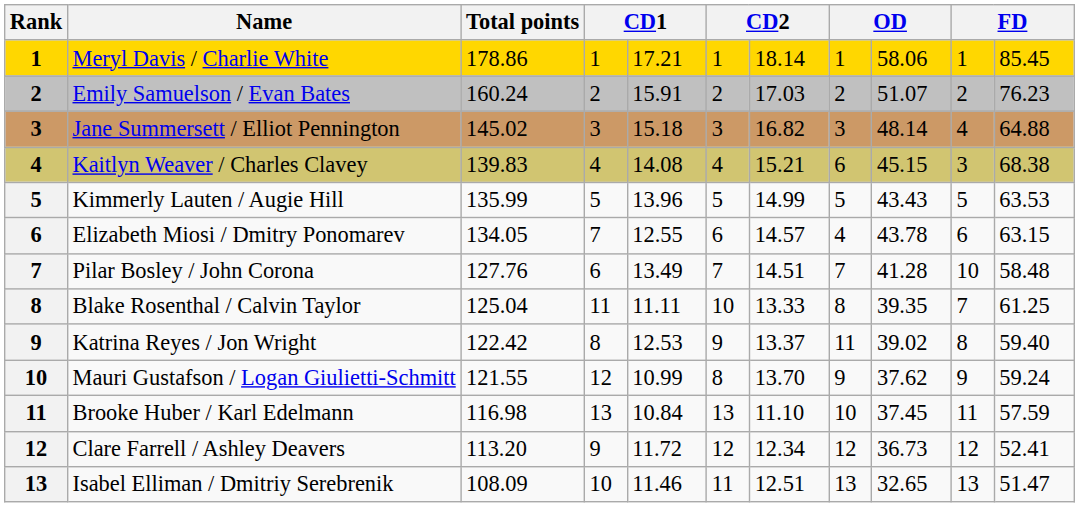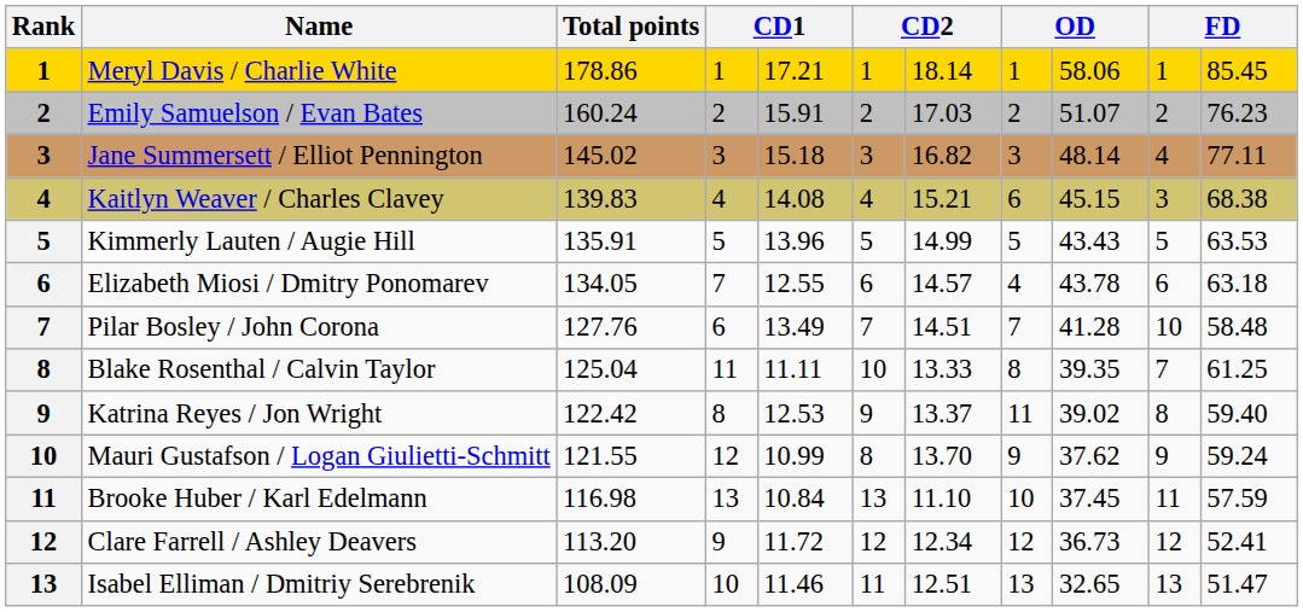 <table class="wikitable sortable">
 <tr>
 <th>Rank</th>
 <th>Name</th>
 <th>Total points</th>
 <th colspan="2" width="80px"><a href='#'>CD</a>1</th>
 <th colspan="2" width="80px"><a href='#'>CD</a>2</th>
 <th colspan="2" width="80px"><a href='#'>OD</a></th>
 <th colspan="2" width="80px"><a href='#'>FD</a></th>
 </tr>
 <tr bgcolor="gold">
 <td align="center"><strong>1</strong></td>
 <td><a href='#'>Meryl Davis</a> / <a href='#'>Charlie White</a></td>
 <td>178.86</td>
 <td>1</td>
 <td>17.21</td>
 <td>1</td>
 <td>18.14</td>
 <td>1</td>
 <td>58.06</td>
 <td>1</td>
 <td>85.45</td>
 </tr>
 <tr bgcolor="silver">
 <td align="center"><strong>2</strong></td>
 <td><a href='#'>Emily Samuelson</a> / <a href='#'>Evan Bates</a></td>
 <td>160.24</td>
 <td>2</td>
 <td>15.91</td>
 <td>2</td>
 <td>17.03</td>
 <td>2</td>
 <td>51.07</td>
 <td>2</td>
 <td>76.23</td>
 </tr>
 <tr bgcolor="cc9966">
 <td align="center"><strong>3</strong></td>
 <td><a href='#'>Jane Summersett</a> / Elliot Pennington</td>
 <td>145.02</td>
 <td>3</td>
 <td>15.18</td>
 <td>3</td>
 <td>16.82</td>
 <td>3</td>
 <td>48.14</td>
 <td>4</td>
-<td>64.88</td>
+<td>77.11</td>
 </tr>
 <tr bgcolor="#d1c571">
 <td align="center"><strong>4</strong></td>
 <td><a href='#'>Kaitlyn Weaver</a> / Charles Clavey</td>
 <td>139.83</td>
 <td>4</td>
 <td>14.08</td>
 <td>4</td>
 <td>15.21</td>
 <td>6</td>
 <td>45.15</td>
 <td>3</td>
 <td>68.38</td>
 </tr>
 <tr>
 <th>5</th>
 <td>Kimmerly Lauten / Augie Hill</td>
-<td>135.99</td>
+<td>135.91</td>
 <td>5</td>
 <td>13.96</td>
 <td>5</td>
 <td>14.99</td>
 <td>5</td>
 <td>43.43</td>
 <td>5</td>
 <td>63.53</td>
 </tr>
 <tr>
 <th>6</th>
 <td>Elizabeth Miosi / Dmitry Ponomarev</td>
 <td>134.05</td>
 <td>7</td>
 <td>12.55</td>
 <td>6</td>
 <td>14.57</td>
 <td>4</td>
 <td>43.78</td>
 <td>6</td>
-<td>63.15</td>
+<td>63.18</td>
 </tr>
 <tr>
 <th>7</th>
 <td>Pilar Bosley / John Corona</td>
 <td>127.76</td>
 <td>6</td>
 <td>13.49</td>
 <td>7</td>
 <td>14.51</td>
 <td>7</td>
 <td>41.28</td>
 <td>10</td>
 <td>58.48</td>
 </tr>
 <tr>
 <th>8</th>
 <td>Blake Rosenthal / Calvin Taylor</td>
 <td>125.04</td>
 <td>11</td>
 <td>11.11</td>
 <td>10</td>
 <td>13.33</td>
 <td>8</td>
 <td>39.35</td>
 <td>7</td>
 <td>61.25</td>
 </tr>
 <tr>
 <th>9</th>
 <td>Katrina Reyes / Jon Wright</td>
 <td>122.42</td>
 <td>8</td>
 <td>12.53</td>
 <td>9</td>
 <td>13.37</td>
 <td>11</td>
 <td>39.02</td>
 <td>8</td>
 <td>59.40</td>
 </tr>
 <tr>
 <th>10</th>
 <td>Mauri Gustafson / <a href='#'>Logan Giulietti-Schmitt</a></td>
 <td>121.55</td>
 <td>12</td>
 <td>10.99</td>
 <td>8</td>
 <td>13.70</td>
 <td>9</td>
 <td>37.62</td>
 <td>9</td>
 <td>59.24</td>
 </tr>
 <tr>
 <th>11</th>
 <td>Brooke Huber / Karl Edelmann</td>
 <td>116.98</td>
 <td>13</td>
 <td>10.84</td>
 <td>13</td>
 <td>11.10</td>
 <td>10</td>
 <td>37.45</td>
 <td>11</td>
 <td>57.59</td>
 </tr>
 <tr>
 <th>12</th>
 <td>Clare Farrell / Ashley Deavers</td>
 <td>113.20</td>
 <td>9</td>
 <td>11.72</td>
 <td>12</td>
 <td>12.34</td>
 <td>12</td>
 <td>36.73</td>
 <td>12</td>
 <td>52.41</td>
 </tr>
 <tr>
 <th>13</th>
 <td>Isabel Elliman / Dmitriy Serebrenik</td>
 <td>108.09</td>
 <td>10</td>
 <td>11.46</td>
 <td>11</td>
 <td>12.51</td>
 <td>13</td>
 <td>32.65</td>
 <td>13</td>
 <td>51.47</td>
 </tr>
 </table>
